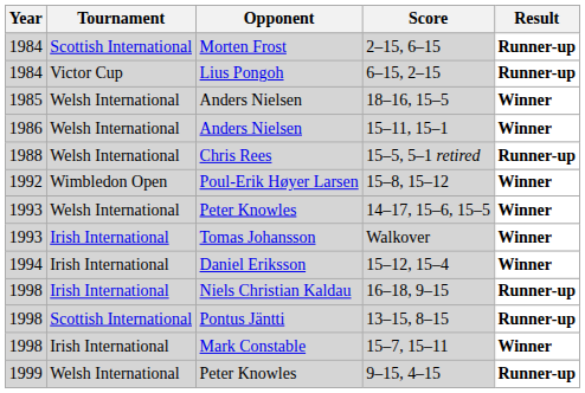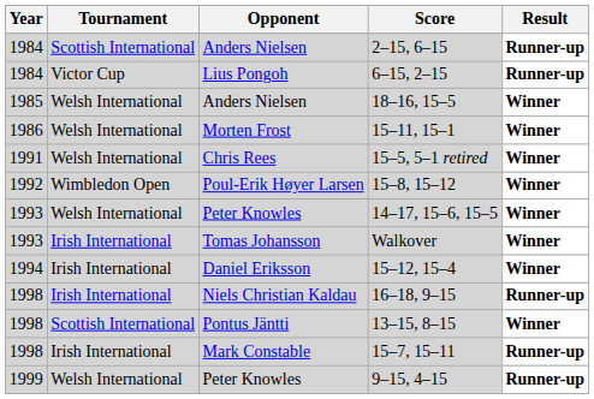 <table class="sortable wikitable" style="font-size: 90%;">
 <tr>
 <th>Year</th>
 <th>Tournament</th>
 <th>Opponent</th>
 <th>Score</th>
 <th>Result</th>
 </tr>
 <tr style="background:#D5D5D5">
 <td align="center">1984</td>
 <td align="left"><a href='#'>Scottish International</a></td>
-<td align="left"> <a href='#'>Morten Frost</a></td>
+<td align="left"> <a href='#'>Anders Nielsen</a></td>
 <td align="left">2–15, 6–15</td>
 <td style="text-align:left; background:white"> <strong>Runner-up</strong></td>
 </tr>
 <tr style="background:#D5D5D5">
 <td align="center">1984</td>
 <td align="left">Victor Cup</td>
 <td align="left"> <a href='#'>Lius Pongoh</a></td>
 <td align="left">6–15, 2–15</td>
 <td style="text-align:left; background:white"> <strong>Runner-up</strong></td>
 </tr>
 <tr style="background:#D5D5D5">
 <td align="center">1985</td>
 <td align="left">Welsh International</td>
 <td align="left"> Anders Nielsen</td>
 <td align="left">18–16, 15–5</td>
 <td style="text-align:left; background:white"> <strong>Winner</strong></td>
 </tr>
 <tr style="background:#D5D5D5">
 <td align="center">1986</td>
 <td align="left">Welsh International</td>
-<td align="left"> <a href='#'>Anders Nielsen</a></td>
+<td align="left"> <a href='#'>Morten Frost</a></td>
 <td align="left">15–11, 15–1</td>
 <td style="text-align:left; background:white"> <strong>Winner</strong></td>
 </tr>
 <tr style="background:#D5D5D5">
-<td align="center">1988</td>
+<td align="center">1991</td>
 <td align="left">Welsh International</td>
 <td align="left"> <a href='#'>Chris Rees</a></td>
 <td align="left">15–5, 5–1 <em>retired</em></td>
-<td style="text-align:left; background:white"> <strong>Runner-up</strong></td>
+<td style="text-align:left; background:white"> <strong>Winner</strong></td>
 </tr>
 <tr style="background:#D5D5D5">
 <td align="center">1992</td>
 <td align="left">Wimbledon Open</td>
 <td align="left"> <a href='#'>Poul-Erik Høyer Larsen</a></td>
 <td align="left">15–8, 15–12</td>
 <td style="text-align:left; background:white"> <strong>Winner</strong></td>
 </tr>
 <tr style="background:#D5D5D5">
 <td align="center">1993</td>
 <td align="left">Welsh International</td>
 <td align="left"> <a href='#'>Peter Knowles</a></td>
 <td align="left">14–17, 15–6, 15–5</td>
 <td style="text-align:left; background:white"> <strong>Winner</strong></td>
 </tr>
 <tr style="background:#D5D5D5">
 <td align="center">1993</td>
 <td align="left"><a href='#'>Irish International</a></td>
 <td align="left"> <a href='#'>Tomas Johansson</a></td>
 <td align="left">Walkover</td>
 <td style="text-align:left; background:white"> <strong>Winner</strong></td>
 </tr>
 <tr style="background:#D5D5D5">
 <td align="center">1994</td>
 <td align="left">Irish International</td>
 <td align="left"> <a href='#'>Daniel Eriksson</a></td>
 <td align="left">15–12, 15–4</td>
 <td style="text-align:left; background:white"> <strong>Winner</strong></td>
 </tr>
 <tr style="background:#D5D5D5">
 <td align="center">1998</td>
 <td align="left"><a href='#'>Irish International</a></td>
 <td align="left"> <a href='#'>Niels Christian Kaldau</a></td>
 <td align="left">16–18, 9–15</td>
 <td style="text-align:left; background:white"> <strong>Runner-up</strong></td>
 </tr>
 <tr style="background:#D5D5D5">
 <td align="center">1998</td>
 <td align="left"><a href='#'>Scottish International</a></td>
 <td align="left"> <a href='#'>Pontus Jäntti</a></td>
 <td align="left">13–15, 8–15</td>
-<td style="text-align:left; background:white"> <strong>Runner-up</strong></td>
+<td style="text-align:left; background:white"> <strong>Winner</strong></td>
 </tr>
 <tr style="background:#D5D5D5">
 <td align="center">1998</td>
 <td align="left">Irish International</td>
 <td align="left"> <a href='#'>Mark Constable</a></td>
 <td align="left">15–7, 15–11</td>
-<td style="text-align:left; background:white"> <strong>Winner</strong></td>
+<td style="text-align:left; background:white"> <strong>Runner-up</strong></td>
 </tr>
 <tr style="background:#D5D5D5">
 <td align="center">1999</td>
 <td align="left">Welsh International</td>
 <td align="left"> Peter Knowles</td>
 <td align="left">9–15, 4–15</td>
 <td style="text-align:left; background:white"> <strong>Runner-up</strong></td>
 </tr>
 </table>
